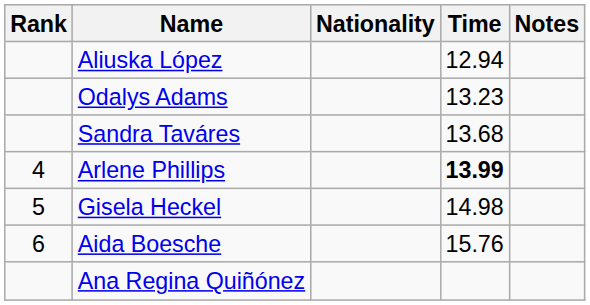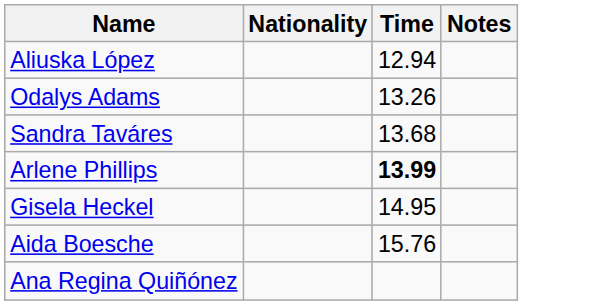 <table class="wikitable sortable" style="text-align:center;font-size:95%">
 <tr>
-<th>Rank</th>
 <th>Name</th>
 <th>Nationality</th>
 <th>Time</th>
 <th>Notes</th>
 </tr>
 <tr>
-<td></td>
 <td align=left><a href='#'>Aliuska López</a></td>
 <td align=left></td>
 <td>12.94</td>
 <td></td>
 </tr>
 <tr>
-<td></td>
 <td align=left><a href='#'>Odalys Adams</a></td>
 <td align=left></td>
-<td>13.23</td>
+<td>13.26</td>
 <td></td>
 </tr>
 <tr>
-<td></td>
 <td align=left><a href='#'>Sandra Taváres</a></td>
 <td align=left></td>
 <td>13.68</td>
 <td></td>
 </tr>
 <tr>
-<td>4</td>
 <td align=left><a href='#'>Arlene Phillips</a></td>
 <td align=left></td>
 <td><strong>13.99</strong></td>
 <td></td>
 </tr>
 <tr>
-<td>5</td>
 <td align=left><a href='#'>Gisela Heckel</a></td>
 <td align=left></td>
-<td>14.98</td>
+<td>14.95</td>
 <td></td>
 </tr>
 <tr>
-<td>6</td>
 <td align=left><a href='#'>Aida Boesche</a></td>
 <td align=left></td>
 <td>15.76</td>
 <td></td>
 </tr>
 <tr>
-<td></td>
 <td align=left><a href='#'>Ana Regina Quiñónez</a></td>
 <td align=left></td>
 <td></td>
 <td></td>
 </tr>
 </table>
